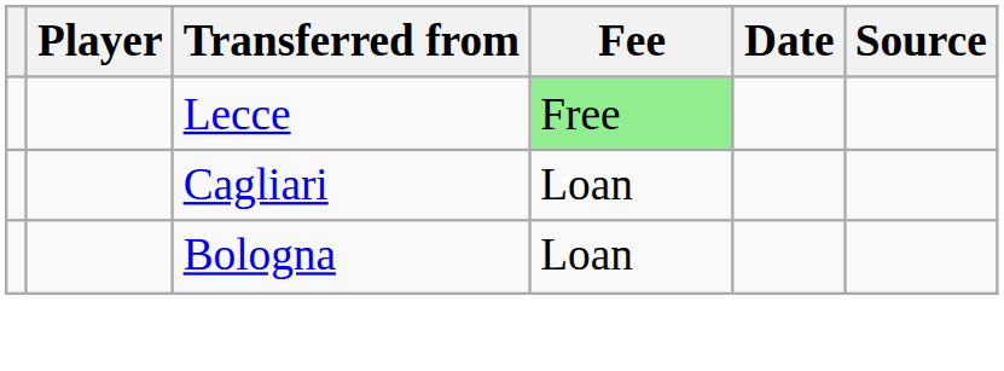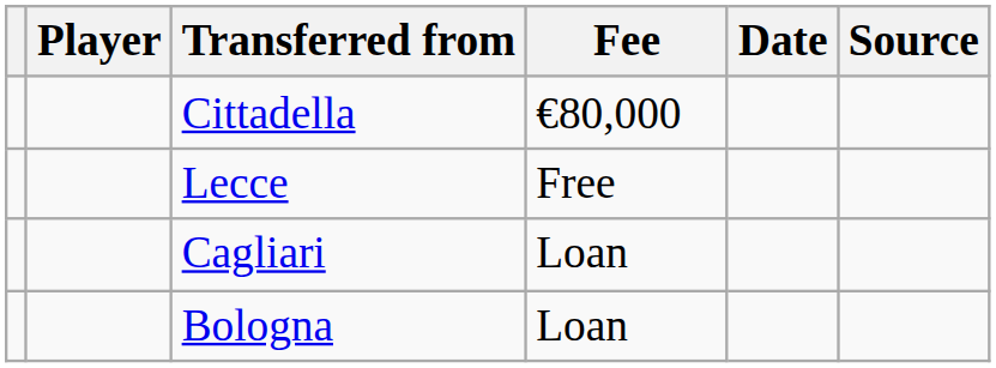 <table class="wikitable plainrowheaders sortable">
 <tr>
 <th></th>
 <th scope="col">Player</th>
 <th>Transferred from</th>
 <th style="width: 65px;">Fee</th>
 <th scope="col">Date</th>
 <th scope="col">Source</th>
 </tr>
 <tr>
 <td align=center></td>
 <td></td>
+<td> <a href='#'>Cittadella</a></td>
+<td>€80,000</td>
+<td></td>
+<td></td>
+</tr>
+<tr>
+<td align=center></td>
+<td></td>
 <td> <a href='#'>Lecce</a></td>
-<td style="background: lightgreen;">Free</td>
+<td>Free</td>
 <td></td>
 <td></td>
 </tr>
 <tr>
 <td align=center></td>
 <td></td>
 <td> <a href='#'>Cagliari</a></td>
 <td>Loan</td>
 <td></td>
 <td></td>
 </tr>
 <tr>
 <td align=center></td>
 <td></td>
 <td> <a href='#'>Bologna</a></td>
 <td>Loan</td>
 <td></td>
 <td></td>
 </tr>
 </table>
